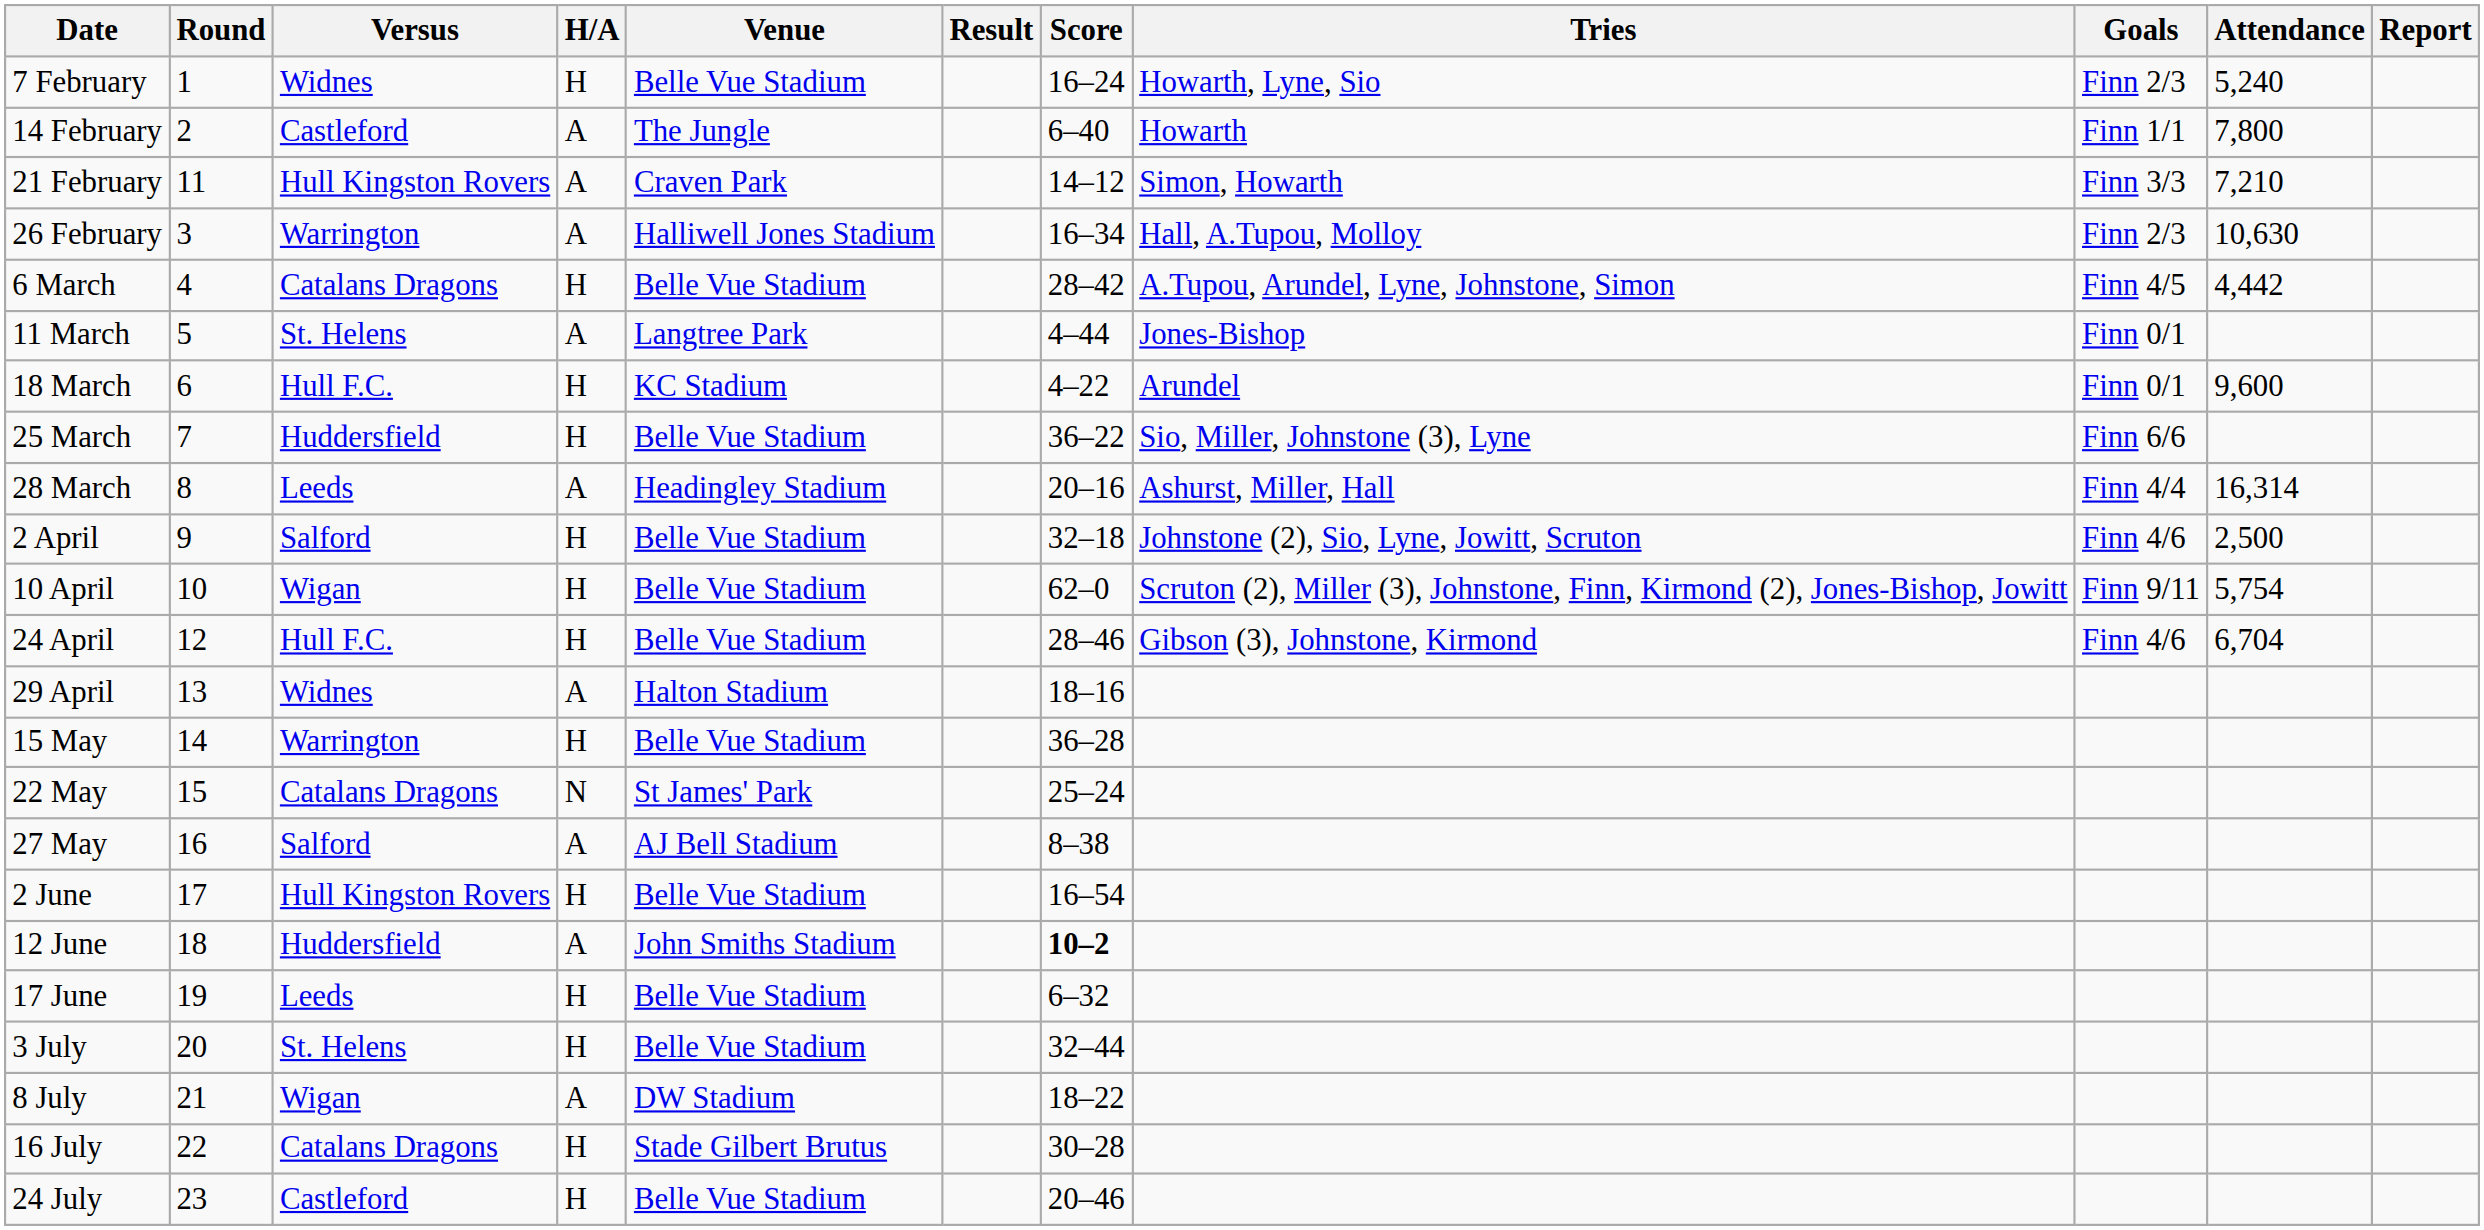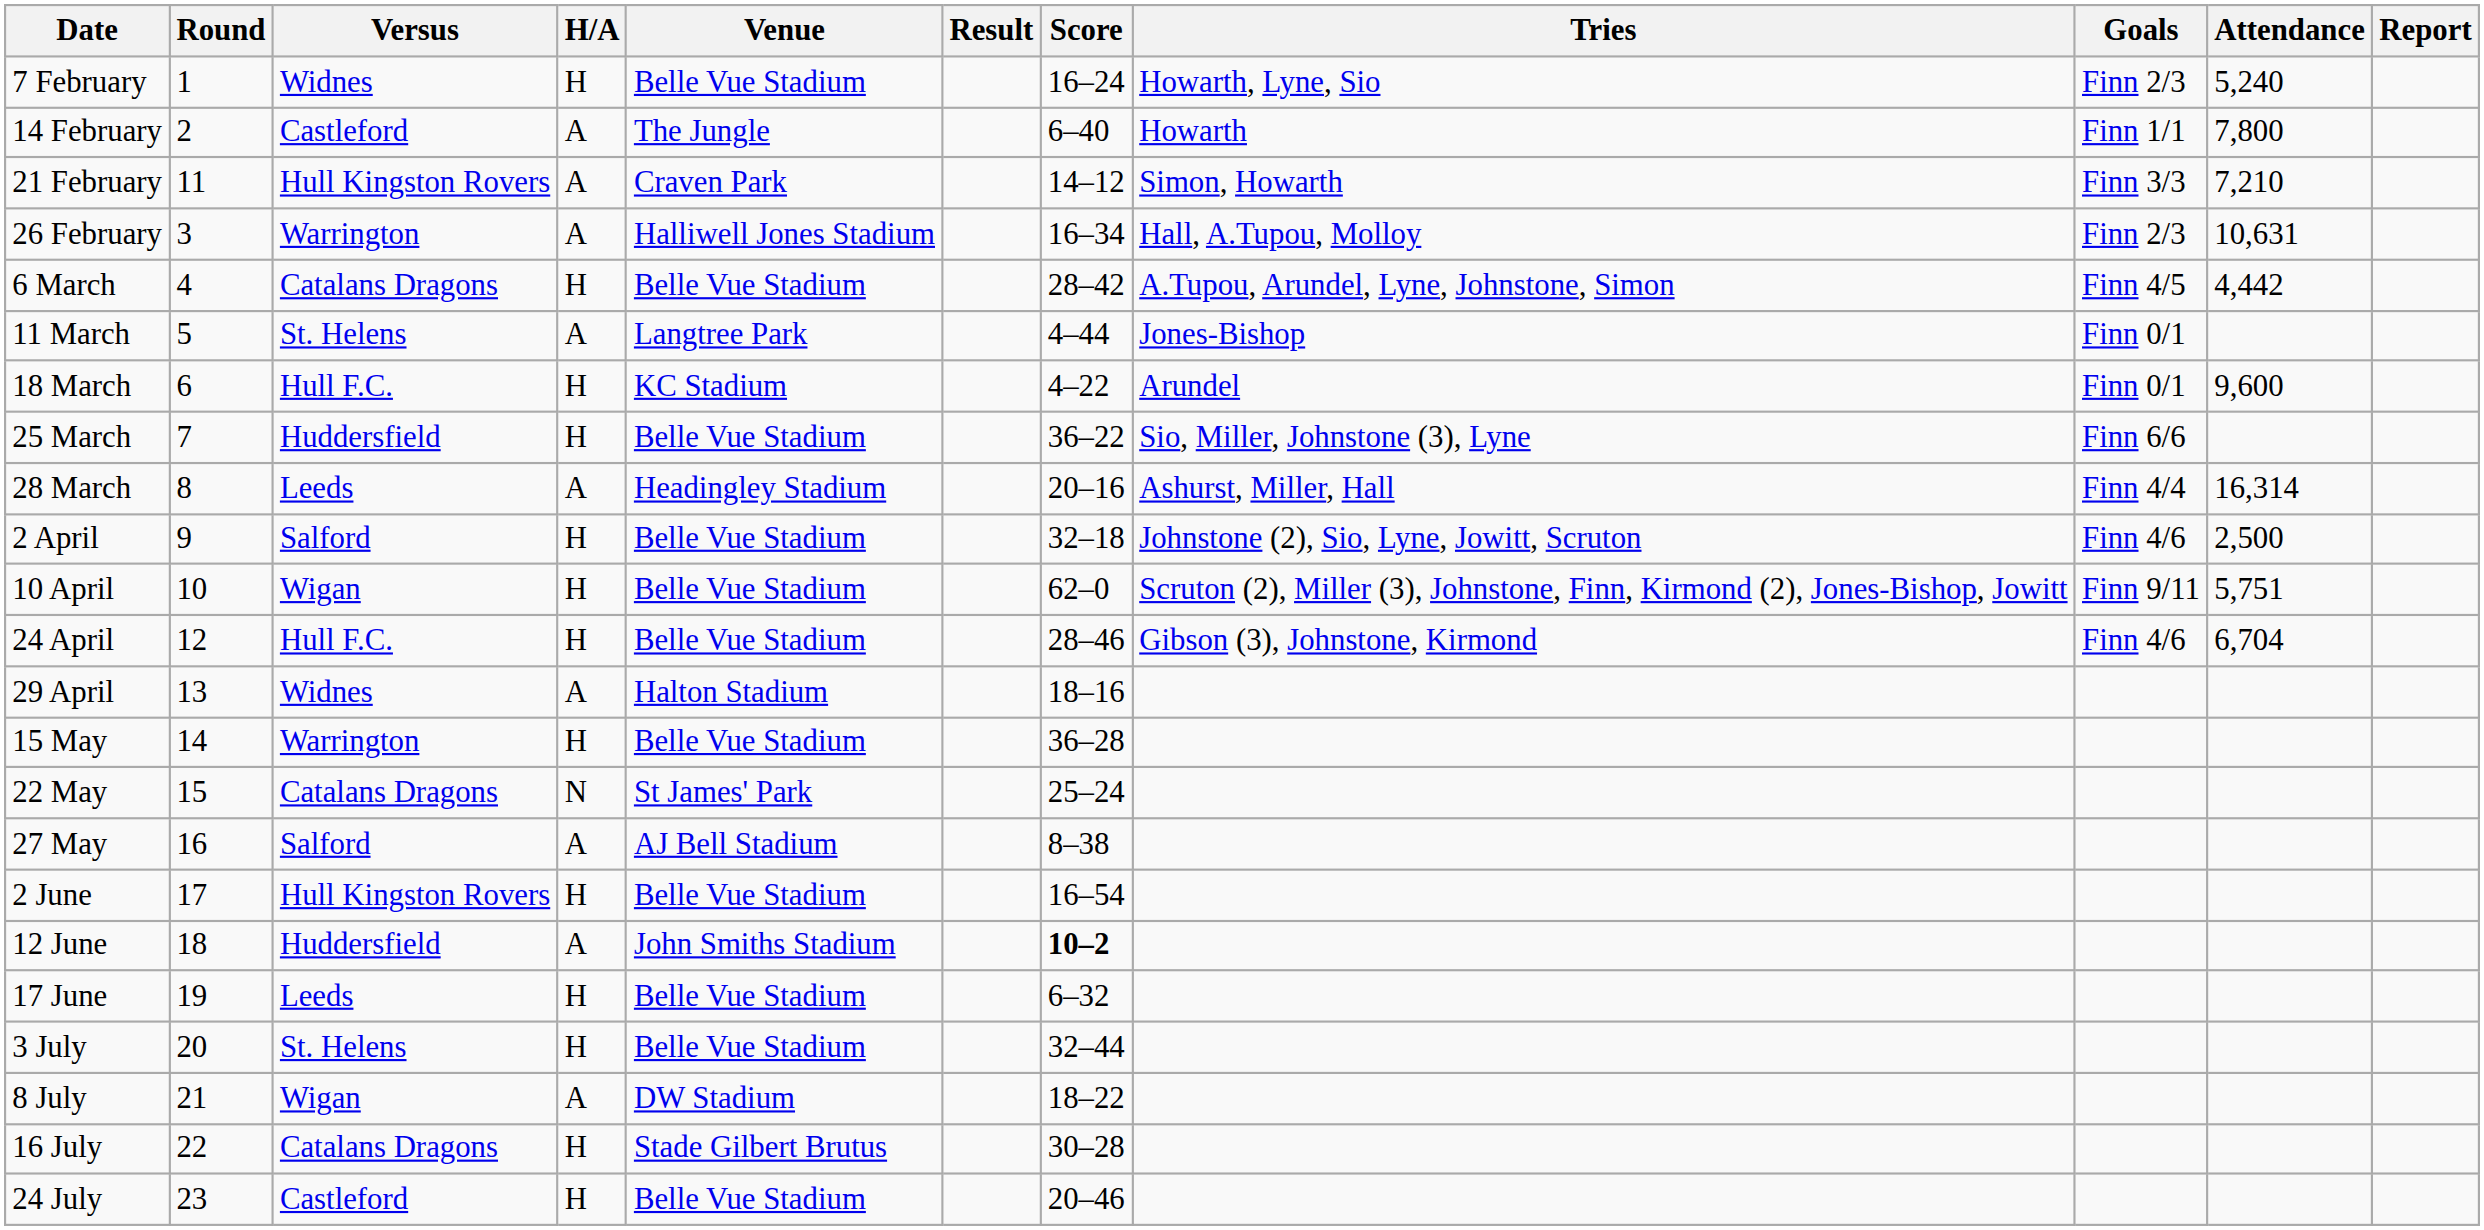 <table class="wikitable defaultleft col2center col4center col7center col10right" style="font-size:90%;">
 <tr>
 <th>Date</th>
 <th>Round</th>
 <th>Versus</th>
 <th>H/A</th>
 <th>Venue</th>
 <th>Result</th>
 <th>Score</th>
 <th>Tries</th>
 <th>Goals</th>
 <th>Attendance</th>
 <th>Report</th>
 </tr>
 <tr>
 <td>7 February</td>
 <td>1</td>
 <td> <a href='#'>Widnes</a></td>
 <td>H</td>
 <td><a href='#'>Belle Vue Stadium</a></td>
 <td></td>
 <td>16–24</td>
 <td><a href='#'>Howarth</a>, <a href='#'>Lyne</a>, <a href='#'>Sio</a></td>
 <td><a href='#'>Finn</a> 2/3</td>
 <td>5,240</td>
 <td></td>
 </tr>
 <tr>
 <td>14 February</td>
 <td>2</td>
 <td> <a href='#'>Castleford</a></td>
 <td>A</td>
 <td><a href='#'>The Jungle</a></td>
 <td></td>
 <td>6–40</td>
 <td><a href='#'>Howarth</a></td>
 <td><a href='#'>Finn</a> 1/1</td>
 <td>7,800</td>
 <td></td>
 </tr>
 <tr>
 <td>21 February</td>
 <td>11</td>
 <td> <a href='#'>Hull Kingston Rovers</a></td>
 <td>A</td>
 <td><a href='#'>Craven Park</a></td>
 <td></td>
 <td>14–12</td>
 <td><a href='#'>Simon</a>, <a href='#'>Howarth</a></td>
 <td><a href='#'>Finn</a> 3/3</td>
 <td>7,210</td>
 <td></td>
 </tr>
 <tr>
 <td>26 February</td>
 <td>3</td>
 <td> <a href='#'>Warrington</a></td>
 <td>A</td>
 <td><a href='#'>Halliwell Jones Stadium</a></td>
 <td></td>
 <td>16–34</td>
 <td><a href='#'>Hall</a>, <a href='#'>A.Tupou</a>, <a href='#'>Molloy</a></td>
 <td><a href='#'>Finn</a> 2/3</td>
-<td>10,630</td>
+<td>10,631</td>
 <td></td>
 </tr>
 <tr>
 <td>6 March</td>
 <td>4</td>
 <td> <a href='#'>Catalans Dragons</a></td>
 <td>H</td>
 <td><a href='#'>Belle Vue Stadium</a></td>
 <td></td>
 <td>28–42</td>
 <td><a href='#'>A.Tupou</a>, <a href='#'>Arundel</a>, <a href='#'>Lyne</a>, <a href='#'>Johnstone</a>, <a href='#'>Simon</a></td>
 <td><a href='#'>Finn</a> 4/5</td>
 <td>4,442</td>
 <td></td>
 </tr>
 <tr>
 <td>11 March</td>
 <td>5</td>
 <td> <a href='#'>St. Helens</a></td>
 <td>A</td>
 <td><a href='#'>Langtree Park</a></td>
 <td></td>
 <td>4–44</td>
 <td><a href='#'>Jones-Bishop</a></td>
 <td><a href='#'>Finn</a> 0/1</td>
 <td></td>
 <td></td>
 </tr>
 <tr>
 <td>18 March</td>
 <td>6</td>
 <td> <a href='#'>Hull F.C.</a></td>
 <td>H</td>
 <td><a href='#'>KC Stadium</a></td>
 <td></td>
 <td>4–22</td>
 <td><a href='#'>Arundel</a></td>
 <td><a href='#'>Finn</a> 0/1</td>
 <td>9,600</td>
 <td></td>
 </tr>
 <tr>
 <td>25 March</td>
 <td>7</td>
 <td> <a href='#'>Huddersfield</a></td>
 <td>H</td>
 <td><a href='#'>Belle Vue Stadium</a></td>
 <td></td>
 <td>36–22</td>
 <td><a href='#'>Sio</a>, <a href='#'>Miller</a>, <a href='#'>Johnstone</a> (3), <a href='#'>Lyne</a></td>
 <td><a href='#'>Finn</a> 6/6</td>
 <td></td>
 <td></td>
 </tr>
 <tr>
 <td>28 March</td>
 <td>8</td>
 <td> <a href='#'>Leeds</a></td>
 <td>A</td>
 <td><a href='#'>Headingley Stadium</a></td>
 <td></td>
 <td>20–16</td>
 <td><a href='#'>Ashurst</a>, <a href='#'>Miller</a>, <a href='#'>Hall</a></td>
 <td><a href='#'>Finn</a> 4/4</td>
 <td>16,314</td>
 <td></td>
 </tr>
 <tr>
 <td>2 April</td>
 <td>9</td>
 <td> <a href='#'>Salford</a></td>
 <td>H</td>
 <td><a href='#'>Belle Vue Stadium</a></td>
 <td></td>
 <td>32–18</td>
 <td><a href='#'>Johnstone</a> (2), <a href='#'>Sio</a>, <a href='#'>Lyne</a>, <a href='#'>Jowitt</a>, <a href='#'>Scruton</a></td>
 <td><a href='#'>Finn</a> 4/6</td>
 <td>2,500</td>
 <td></td>
 </tr>
 <tr>
 <td>10 April</td>
 <td>10</td>
 <td> <a href='#'>Wigan</a></td>
 <td>H</td>
 <td><a href='#'>Belle Vue Stadium</a></td>
 <td></td>
 <td>62–0</td>
 <td><a href='#'>Scruton</a> (2), <a href='#'>Miller</a> (3), <a href='#'>Johnstone</a>, <a href='#'>Finn</a>, <a href='#'>Kirmond</a> (2), <a href='#'>Jones-Bishop</a>, <a href='#'>Jowitt</a></td>
 <td><a href='#'>Finn</a> 9/11</td>
-<td>5,754</td>
+<td>5,751</td>
 <td></td>
 </tr>
 <tr>
 <td>24 April</td>
 <td>12</td>
 <td> <a href='#'>Hull F.C.</a></td>
 <td>H</td>
 <td><a href='#'>Belle Vue Stadium</a></td>
 <td></td>
 <td>28–46</td>
 <td><a href='#'>Gibson</a> (3), <a href='#'>Johnstone</a>, <a href='#'>Kirmond</a></td>
 <td><a href='#'>Finn</a> 4/6</td>
 <td>6,704</td>
 <td></td>
 </tr>
 <tr>
 <td>29 April</td>
 <td>13</td>
 <td> <a href='#'>Widnes</a></td>
 <td>A</td>
 <td><a href='#'>Halton Stadium</a></td>
 <td></td>
 <td>18–16</td>
 <td></td>
 <td></td>
 <td></td>
 <td></td>
 </tr>
 <tr>
 <td>15 May</td>
 <td>14</td>
 <td> <a href='#'>Warrington</a></td>
 <td>H</td>
 <td><a href='#'>Belle Vue Stadium</a></td>
 <td></td>
 <td>36–28</td>
 <td></td>
 <td></td>
 <td></td>
 <td></td>
 </tr>
 <tr>
 <td>22 May</td>
 <td>15</td>
 <td> <a href='#'>Catalans Dragons</a></td>
 <td>N</td>
 <td><a href='#'>St James' Park</a></td>
 <td></td>
 <td>25–24</td>
 <td></td>
 <td></td>
 <td></td>
 <td></td>
 </tr>
 <tr>
 <td>27 May</td>
 <td>16</td>
 <td> <a href='#'>Salford</a></td>
 <td>A</td>
 <td><a href='#'>AJ Bell Stadium</a></td>
 <td></td>
 <td>8–38</td>
 <td></td>
 <td></td>
 <td></td>
 <td></td>
 </tr>
 <tr>
 <td>2 June</td>
 <td>17</td>
 <td> <a href='#'>Hull Kingston Rovers</a></td>
 <td>H</td>
 <td><a href='#'>Belle Vue Stadium</a></td>
 <td></td>
 <td>16–54</td>
 <td></td>
 <td></td>
 <td></td>
 <td></td>
 </tr>
 <tr>
 <td>12 June</td>
 <td>18</td>
 <td> <a href='#'>Huddersfield</a></td>
 <td>A</td>
 <td><a href='#'>John Smiths Stadium</a></td>
 <td></td>
 <td><strong>10–2</strong></td>
 <td></td>
 <td></td>
 <td></td>
 <td></td>
 </tr>
 <tr>
 <td>17 June</td>
 <td>19</td>
 <td> <a href='#'>Leeds</a></td>
 <td>H</td>
 <td><a href='#'>Belle Vue Stadium</a></td>
 <td></td>
 <td>6–32</td>
 <td></td>
 <td></td>
 <td></td>
 <td></td>
 </tr>
 <tr>
 <td>3 July</td>
 <td>20</td>
 <td> <a href='#'>St. Helens</a></td>
 <td>H</td>
 <td><a href='#'>Belle Vue Stadium</a></td>
 <td></td>
 <td>32–44</td>
 <td></td>
 <td></td>
 <td></td>
 <td></td>
 </tr>
 <tr>
 <td>8 July</td>
 <td>21</td>
 <td> <a href='#'>Wigan</a></td>
 <td>A</td>
 <td><a href='#'>DW Stadium</a></td>
 <td></td>
 <td>18–22</td>
 <td></td>
 <td></td>
 <td></td>
 <td></td>
 </tr>
 <tr>
 <td>16 July</td>
 <td>22</td>
 <td> <a href='#'>Catalans Dragons</a></td>
 <td>H</td>
 <td><a href='#'>Stade Gilbert Brutus</a></td>
 <td></td>
 <td>30–28</td>
 <td></td>
 <td></td>
 <td></td>
 <td></td>
 </tr>
 <tr>
 <td>24 July</td>
 <td>23</td>
 <td> <a href='#'>Castleford</a></td>
 <td>H</td>
 <td><a href='#'>Belle Vue Stadium</a></td>
 <td></td>
 <td>20–46</td>
 <td></td>
 <td></td>
 <td></td>
 <td></td>
 </tr>
 </table>
